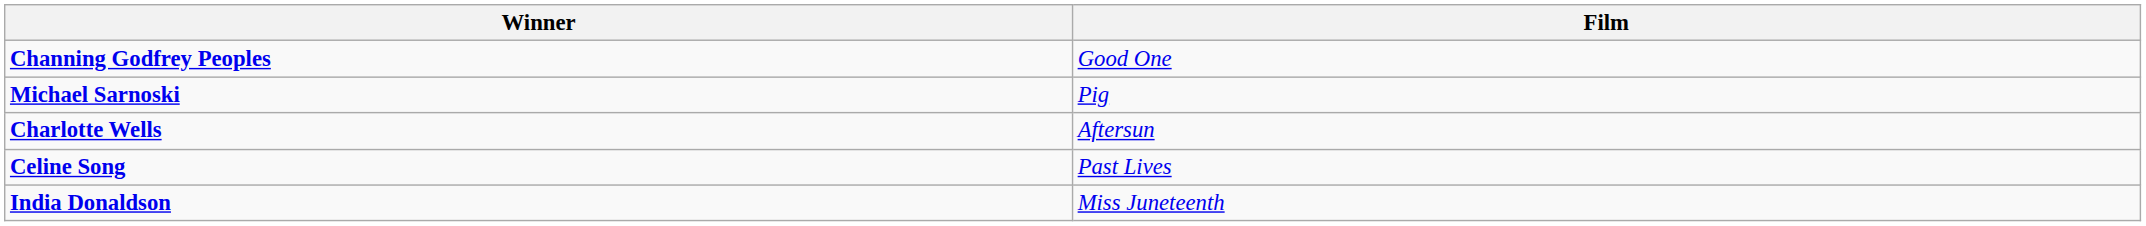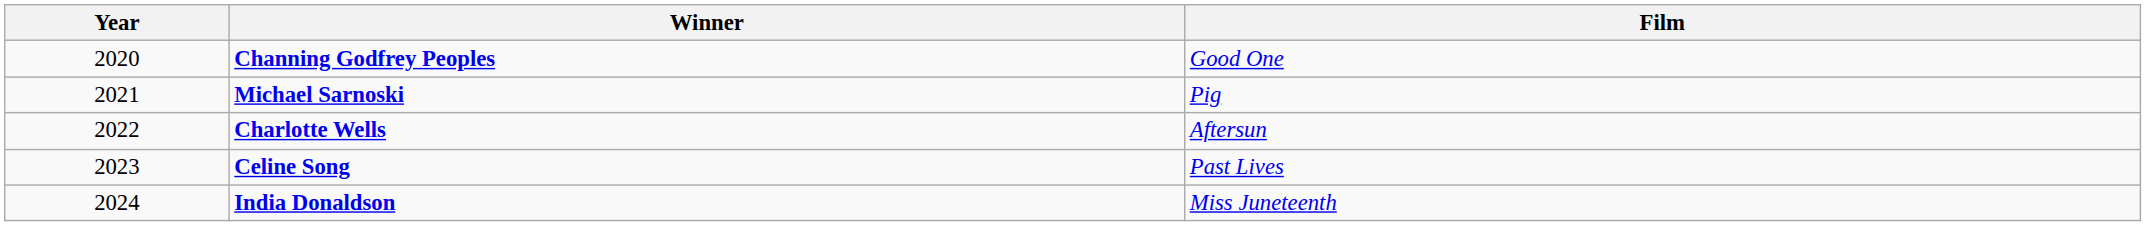 <table class="wikitable" width="95%" cellpadding="5">
 <tr>
+<th width="100"><strong>Year</strong></th>
 <th width="450"><strong>Winner</strong></th>
 <th width="450"><strong>Film</strong></th>
 </tr>
 <tr>
+<td style="text-align:center;">2020</td>
 <td><strong><a href='#'>Channing Godfrey Peoples</a></strong></td>
 <td><em><a href='#'>Good One</a></em></td>
 </tr>
 <tr>
+<td style="text-align:center;">2021</td>
 <td><strong><a href='#'>Michael Sarnoski</a></strong></td>
 <td><em><a href='#'>Pig</a></em></td>
 </tr>
 <tr>
+<td style="text-align:center;">2022</td>
 <td><strong><a href='#'>Charlotte Wells</a></strong></td>
 <td><em><a href='#'>Aftersun</a></em></td>
 </tr>
 <tr>
+<td style="text-align:center;">2023</td>
 <td><strong><a href='#'>Celine Song</a></strong></td>
 <td><em><a href='#'>Past Lives</a></em></td>
 </tr>
 <tr>
+<td style="text-align:center;">2024</td>
 <td><strong><a href='#'>India Donaldson</a></strong></td>
 <td><em><a href='#'>Miss Juneteenth</a></em></td>
 </tr>
 </table>
